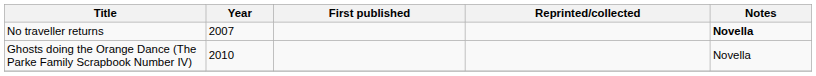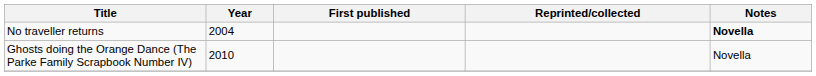 <table class='wikitable sortable' width='90%'>
 <tr>
 <th width=25%>Title</th>
 <th>Year</th>
 <th>First published</th>
 <th>Reprinted/collected</th>
 <th>Notes</th>
 </tr>
 <tr>
 <td>No traveller returns</td>
-<td>2007</td>
+<td>2004</td>
 <td></td>
 <td></td>
 <td><strong>Novella</strong></td>
 </tr>
 <tr>
 <td>Ghosts doing the Orange Dance (The Parke Family Scrapbook Number IV)</td>
 <td>2010</td>
 <td></td>
 <td></td>
 <td>Novella</td>
 </tr>
 <tr>
 </tr>
 </table>
